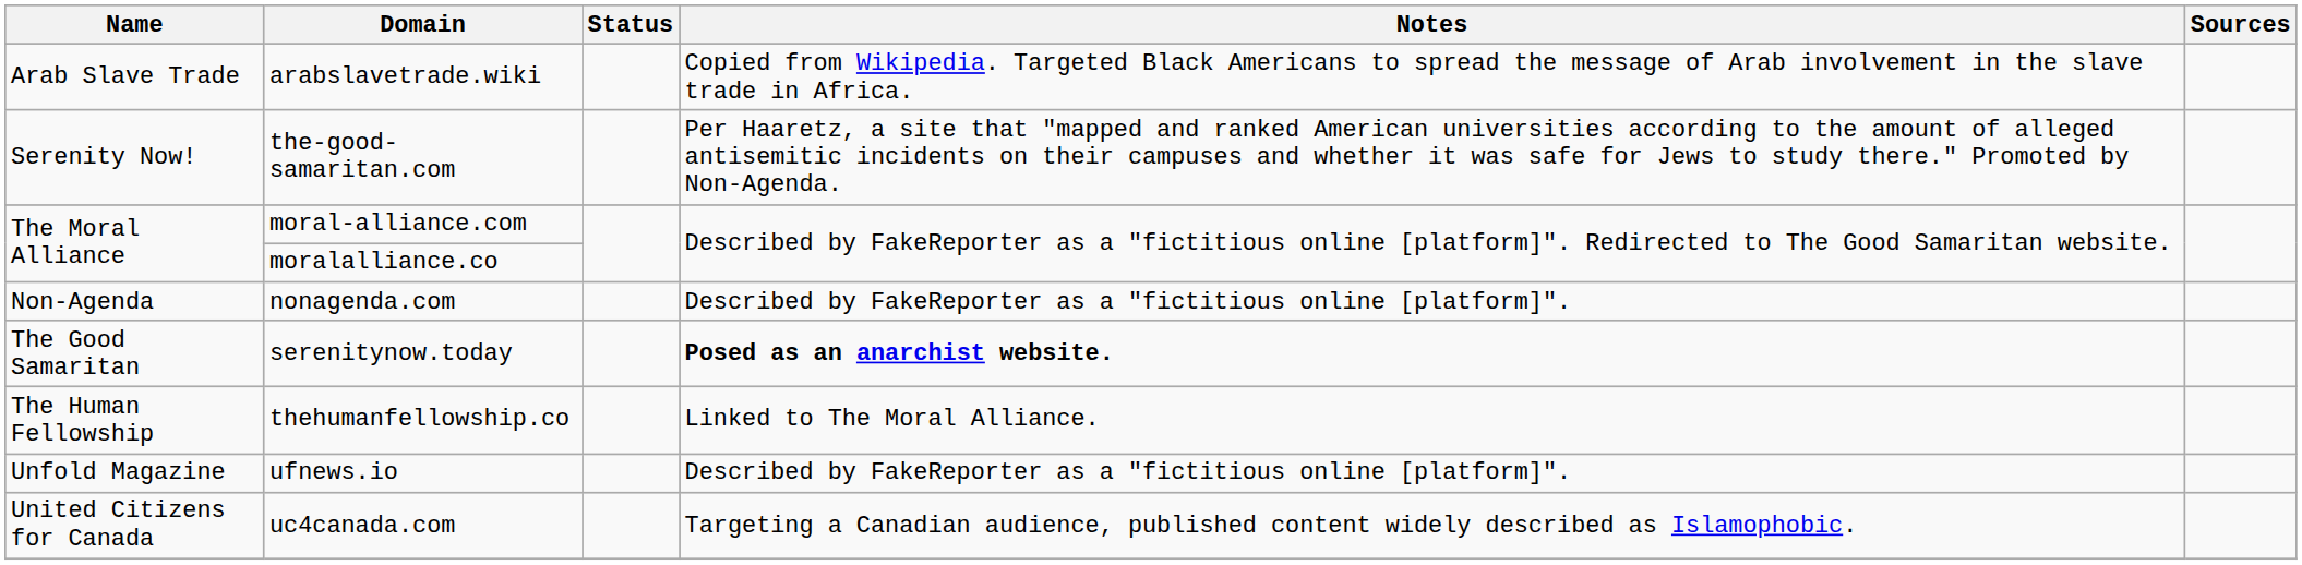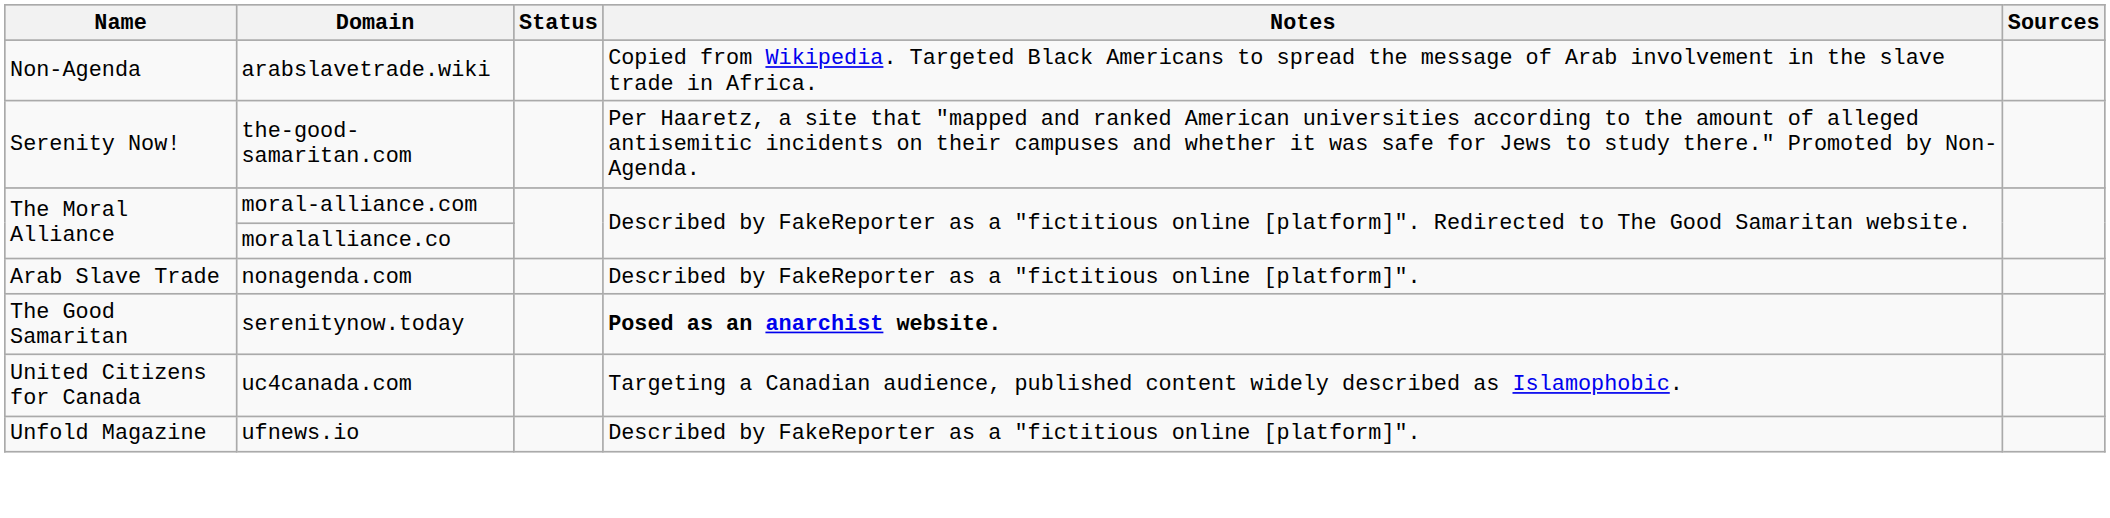 <table class="wikitable sortable mw-collapsible">
 <tr>
 <th>Name</th>
 <th>Domain</th>
 <th>Status</th>
 <th class="sortable">Notes</th>
 <th class="unsortable">Sources</th>
 </tr>
 <tr>
-<td>Arab Slave Trade</td>
+<td>Non-Agenda</td>
 <td>arabslavetrade.wiki</td>
 <td></td>
 <td>Copied from <a href='#'>Wikipedia</a>. Targeted Black Americans to spread the message of Arab involvement in the slave trade in Africa.</td>
 <td></td>
 </tr>
 <tr>
 <td>Serenity Now!</td>
 <td>the-good-samaritan.com</td>
 <td></td>
 <td>Per Haaretz, a site that "mapped and ranked American universities according to the amount of alleged antisemitic incidents on their campuses and whether it was safe for Jews to study there." Promoted by Non-Agenda.</td>
 <td></td>
 </tr>
 <tr>
 <td rowspan="2">The Moral Alliance</td>
 <td>moral-alliance.com</td>
 <td rowspan="2"></td>
 <td rowspan="2">Described by FakeReporter as a "fictitious online [platform]". Redirected to The Good Samaritan website.</td>
 <td rowspan="2"></td>
 </tr>
 <tr>
 <td>moralalliance.co</td>
 </tr>
 <tr>
-<td>Non-Agenda</td>
+<td>Arab Slave Trade</td>
 <td>nonagenda.com</td>
 <td></td>
 <td>Described by FakeReporter as a "fictitious online [platform]".</td>
 <td></td>
 </tr>
 <tr>
 <td>The Good Samaritan</td>
 <td>serenitynow.today</td>
 <td></td>
 <td><strong>Posed as an <a href='#'>anarchist</a> website.</strong></td>
 <td></td>
 </tr>
 <tr>
-<td>The Human Fellowship</td>
-<td>thehumanfellowship.co</td>
+<td>United Citizens for Canada</td>
+<td>uc4canada.com</td>
 <td></td>
-<td>Linked to The Moral Alliance.</td>
+<td>Targeting a Canadian audience, published content widely described as <a href='#'>Islamophobic</a>.</td>
 <td></td>
 </tr>
 <tr>
 <td>Unfold Magazine</td>
 <td>ufnews.io</td>
 <td></td>
 <td>Described by FakeReporter as a "fictitious online [platform]".</td>
 <td></td>
 </tr>
-<tr>
-<td>United Citizens for Canada</td>
-<td>uc4canada.com</td>
-<td></td>
-<td>Targeting a Canadian audience, published content widely described as <a href='#'>Islamophobic</a>.</td>
-<td></td>
-</tr>
 </table>
